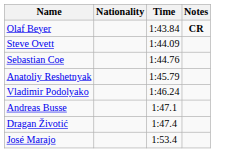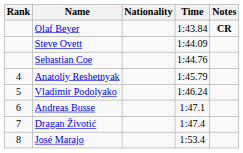 <table class="wikitable sortable" style="text-align:center">
 <tr>
+<th>Rank</th>
 <th>Name</th>
 <th>Nationality</th>
 <th>Time</th>
 <th>Notes</th>
 </tr>
 <tr>
+<td></td>
 <td align=left><a href='#'>Olaf Beyer</a></td>
 <td align=left></td>
 <td>1:43.84</td>
 <td><strong>CR</strong></td>
 </tr>
 <tr>
+<td></td>
 <td align=left><a href='#'>Steve Ovett</a></td>
 <td align=left></td>
 <td>1:44.09</td>
 <td></td>
 </tr>
 <tr>
+<td></td>
 <td align=left><a href='#'>Sebastian Coe</a></td>
 <td align=left></td>
 <td>1:44.76</td>
 <td></td>
 </tr>
 <tr>
+<td>4</td>
 <td align=left><a href='#'>Anatoliy Reshetnyak</a></td>
 <td align=left></td>
 <td>1:45.79</td>
 <td></td>
 </tr>
 <tr>
+<td>5</td>
 <td align=left><a href='#'>Vladimir Podolyako</a></td>
 <td align=left></td>
 <td>1:46.24</td>
 <td></td>
 </tr>
 <tr>
+<td>6</td>
 <td align=left><a href='#'>Andreas Busse</a></td>
 <td align=left></td>
 <td>1:47.1</td>
 <td></td>
 </tr>
 <tr>
+<td>7</td>
 <td align=left><a href='#'>Dragan Životić</a></td>
 <td align=left></td>
 <td>1:47.4</td>
 <td></td>
 </tr>
 <tr>
+<td>8</td>
 <td align=left><a href='#'>José Marajo</a></td>
 <td align=left></td>
 <td>1:53.4</td>
 <td></td>
 </tr>
 </table>
